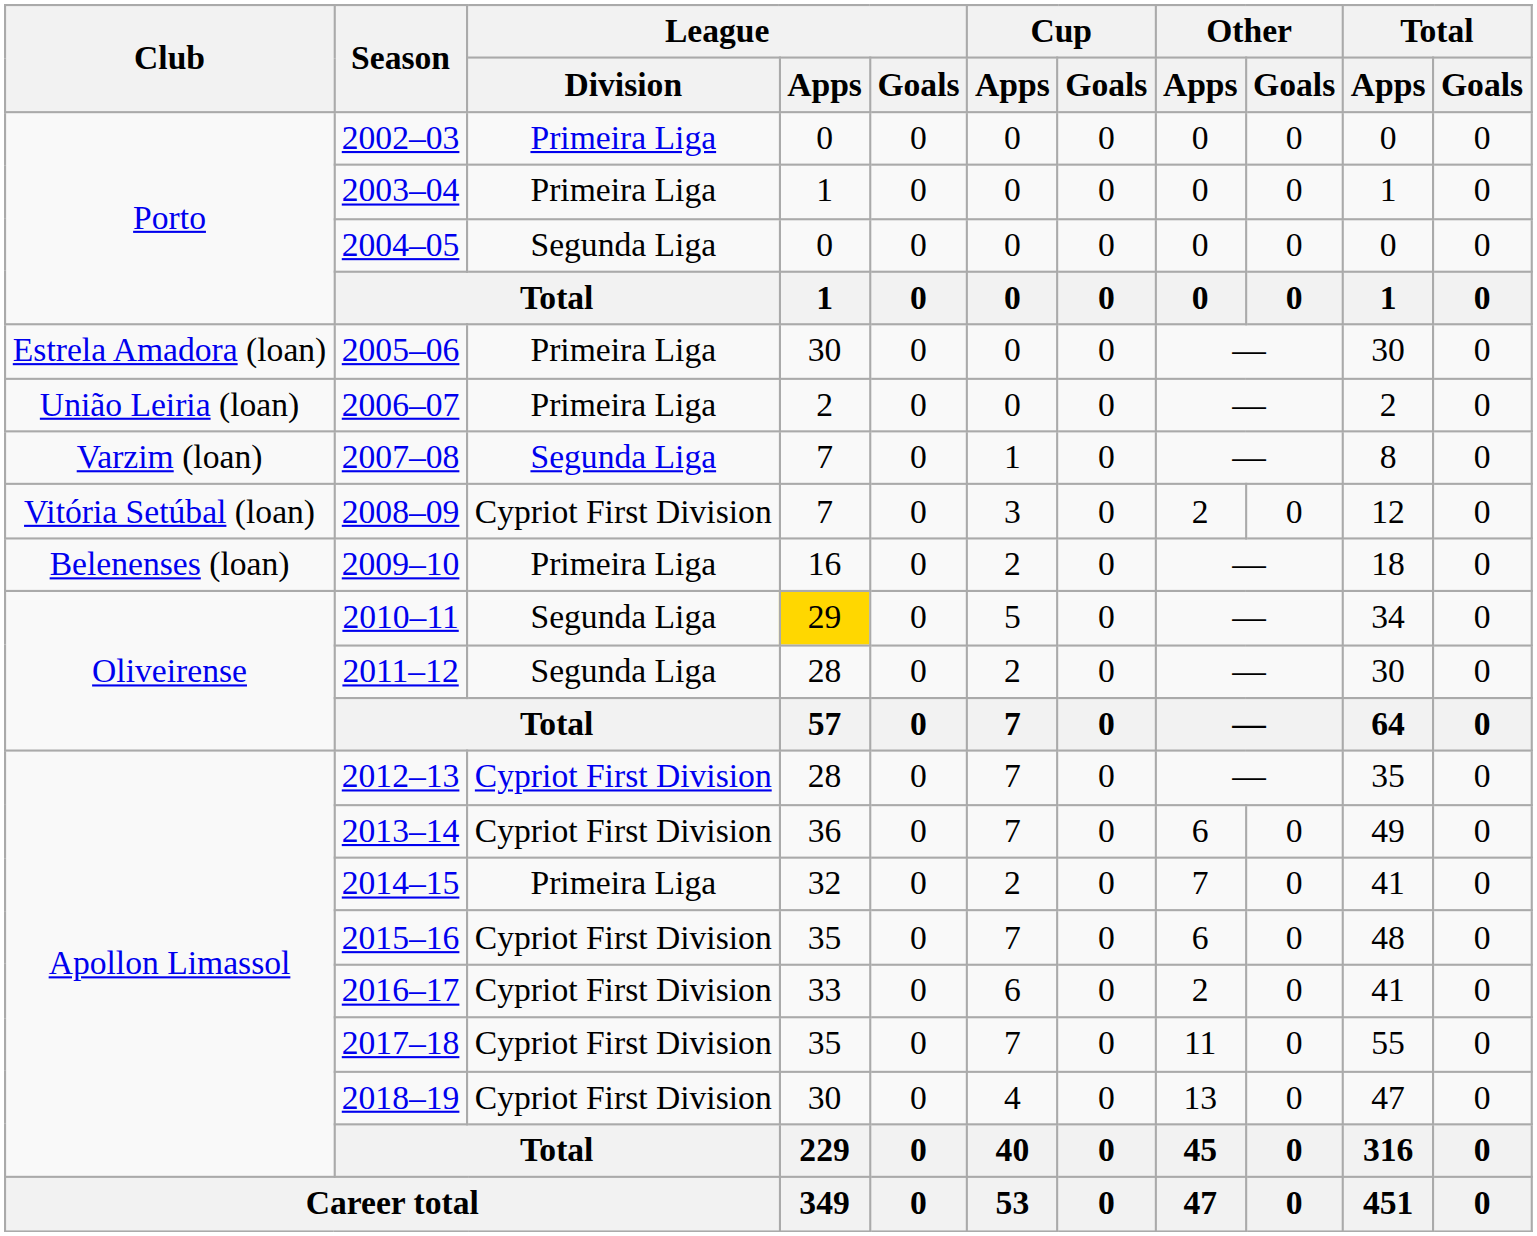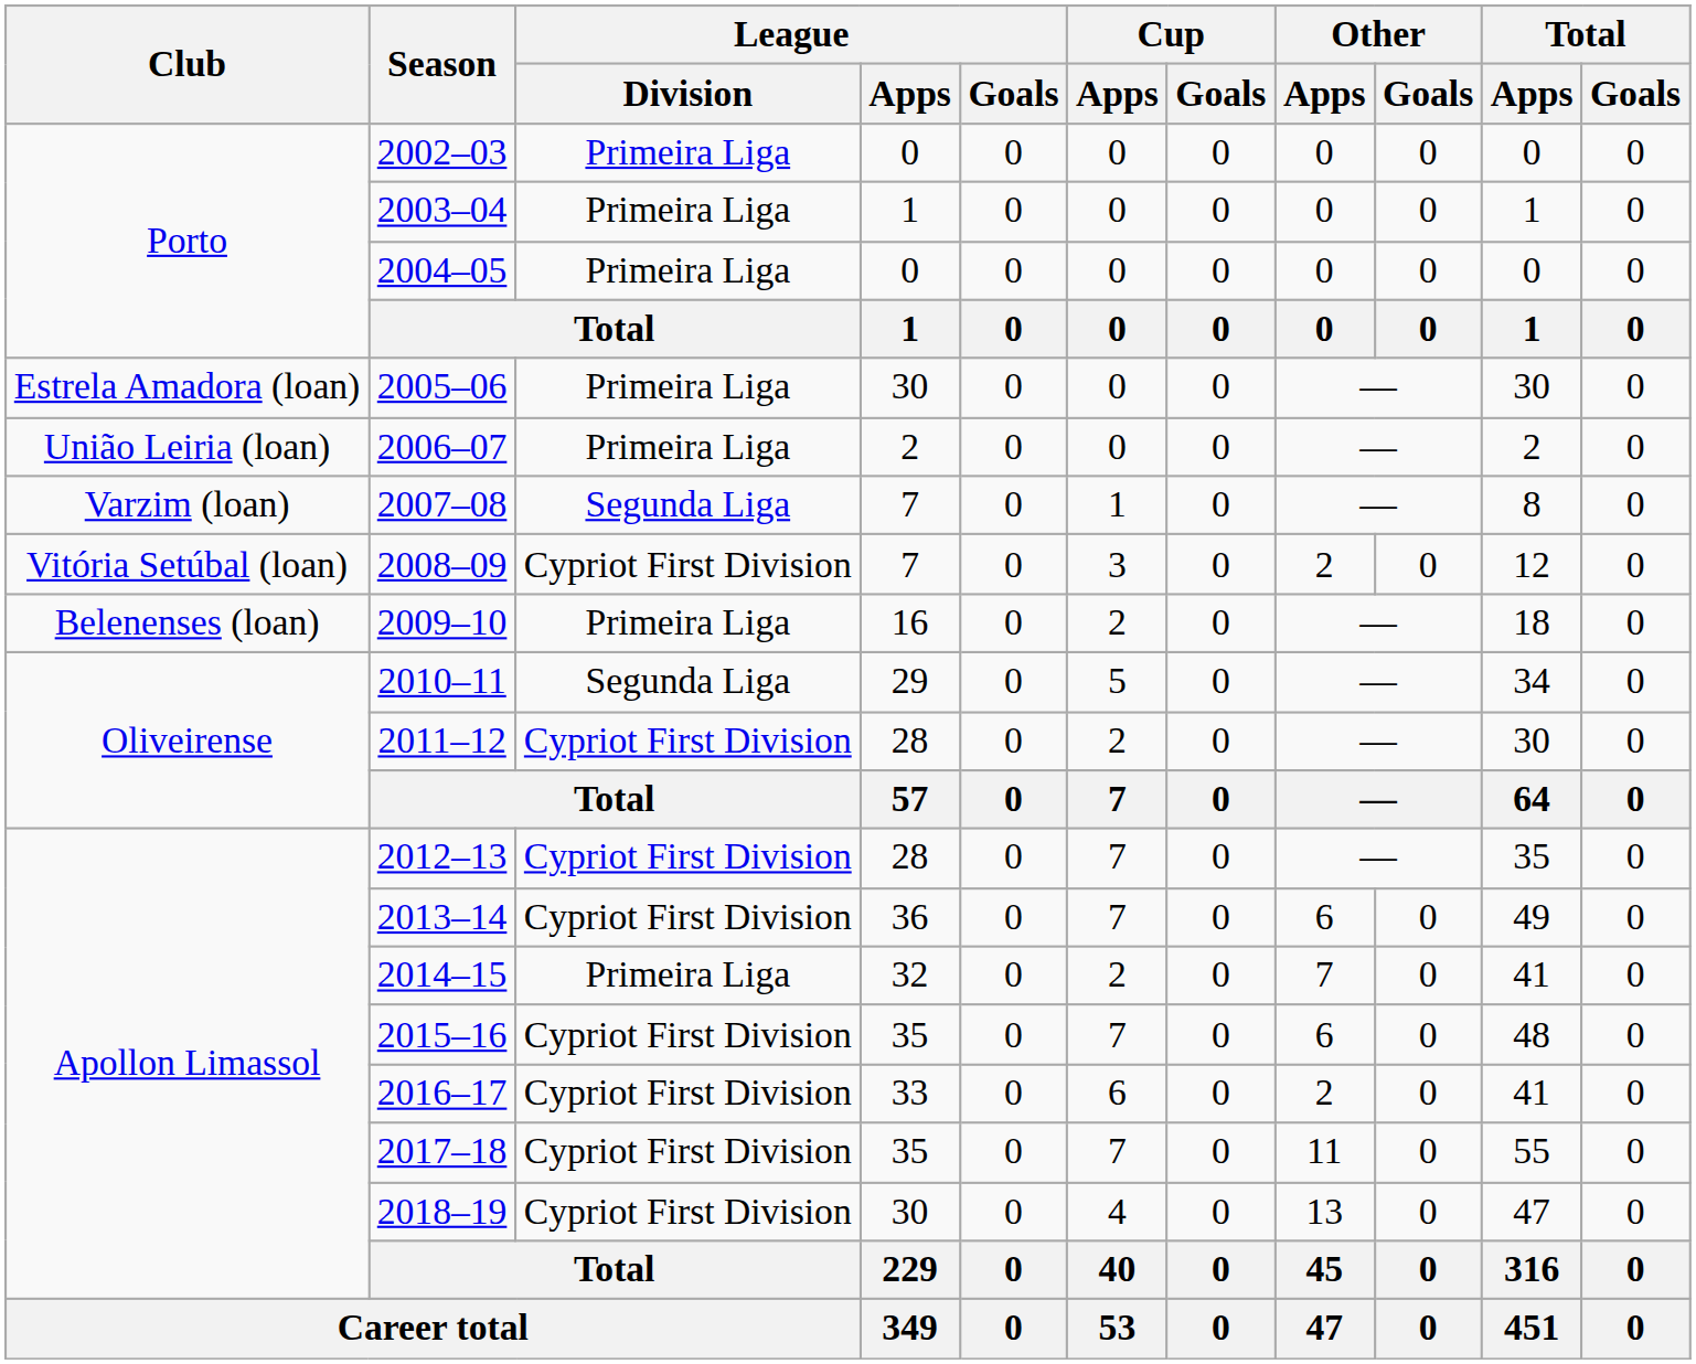 <table class="wikitable" style="text-align:center">
 <tr>
 <th rowspan="2">Club</th>
 <th rowspan="2">Season</th>
 <th colspan="3">League</th>
 <th colspan="2">Cup</th>
 <th colspan="2">Other</th>
 <th colspan="2">Total</th>
 </tr>
 <tr>
 <th>Division</th>
 <th>Apps</th>
 <th>Goals</th>
 <th>Apps</th>
 <th>Goals</th>
 <th>Apps</th>
 <th>Goals</th>
 <th>Apps</th>
 <th>Goals</th>
 </tr>
 <tr>
 <td rowspan="4"><a href='#'>Porto</a></td>
 <td><a href='#'>2002–03</a></td>
 <td><a href='#'>Primeira Liga</a></td>
 <td>0</td>
 <td>0</td>
 <td>0</td>
 <td>0</td>
 <td>0</td>
 <td>0</td>
 <td>0</td>
 <td>0</td>
 </tr>
 <tr>
 <td><a href='#'>2003–04</a></td>
 <td>Primeira Liga</td>
 <td>1</td>
 <td>0</td>
 <td>0</td>
 <td>0</td>
 <td>0</td>
 <td>0</td>
 <td>1</td>
 <td>0</td>
 </tr>
 <tr>
 <td><a href='#'>2004–05</a></td>
-<td>Segunda Liga</td>
+<td>Primeira Liga</td>
 <td>0</td>
 <td>0</td>
 <td>0</td>
 <td>0</td>
 <td>0</td>
 <td>0</td>
 <td>0</td>
 <td>0</td>
 </tr>
 <tr>
 <th colspan="2">Total</th>
 <th>1</th>
 <th>0</th>
 <th>0</th>
 <th>0</th>
 <th>0</th>
 <th>0</th>
 <th>1</th>
 <th>0</th>
 </tr>
 <tr>
 <td><a href='#'>Estrela Amadora</a> (loan)</td>
 <td><a href='#'>2005–06</a></td>
 <td>Primeira Liga</td>
 <td>30</td>
 <td>0</td>
 <td>0</td>
 <td>0</td>
 <td colspan="2">—</td>
 <td>30</td>
 <td>0</td>
 </tr>
 <tr>
 <td><a href='#'>União Leiria</a> (loan)</td>
 <td><a href='#'>2006–07</a></td>
 <td>Primeira Liga</td>
 <td>2</td>
 <td>0</td>
 <td>0</td>
 <td>0</td>
 <td colspan="2">—</td>
 <td>2</td>
 <td>0</td>
 </tr>
 <tr>
 <td><a href='#'>Varzim</a> (loan)</td>
 <td><a href='#'>2007–08</a></td>
 <td><a href='#'>Segunda Liga</a></td>
 <td>7</td>
 <td>0</td>
 <td>1</td>
 <td>0</td>
 <td colspan="2">—</td>
 <td>8</td>
 <td>0</td>
 </tr>
 <tr>
 <td><a href='#'>Vitória Setúbal</a> (loan)</td>
 <td><a href='#'>2008–09</a></td>
 <td>Cypriot First Division</td>
 <td>7</td>
 <td>0</td>
 <td>3</td>
 <td>0</td>
 <td>2</td>
 <td>0</td>
 <td>12</td>
 <td>0</td>
 </tr>
 <tr>
 <td><a href='#'>Belenenses</a> (loan)</td>
 <td><a href='#'>2009–10</a></td>
 <td>Primeira Liga</td>
 <td>16</td>
 <td>0</td>
 <td>2</td>
 <td>0</td>
 <td colspan="2">—</td>
 <td>18</td>
 <td>0</td>
 </tr>
 <tr>
 <td rowspan="3"><a href='#'>Oliveirense</a></td>
 <td><a href='#'>2010–11</a></td>
 <td>Segunda Liga</td>
-<td style="background: gold;">29</td>
+<td>29</td>
 <td>0</td>
 <td>5</td>
 <td>0</td>
 <td colspan="2">—</td>
 <td>34</td>
 <td>0</td>
 </tr>
 <tr>
 <td><a href='#'>2011–12</a></td>
-<td>Segunda Liga</td>
+<td><a href='#'>Cypriot First Division</a></td>
 <td>28</td>
 <td>0</td>
 <td>2</td>
 <td>0</td>
 <td colspan="2">—</td>
 <td>30</td>
 <td>0</td>
 </tr>
 <tr>
 <th colspan="2">Total</th>
 <th>57</th>
 <th>0</th>
 <th>7</th>
 <th>0</th>
 <th colspan="2">—</th>
 <th>64</th>
 <th>0</th>
 </tr>
 <tr>
 <td rowspan="8"><a href='#'>Apollon Limassol</a></td>
 <td><a href='#'>2012–13</a></td>
 <td><a href='#'>Cypriot First Division</a></td>
 <td>28</td>
 <td>0</td>
 <td>7</td>
 <td>0</td>
 <td colspan="2">—</td>
 <td>35</td>
 <td>0</td>
 </tr>
 <tr>
 <td><a href='#'>2013–14</a></td>
 <td>Cypriot First Division</td>
 <td>36</td>
 <td>0</td>
 <td>7</td>
 <td>0</td>
 <td>6</td>
 <td>0</td>
 <td>49</td>
 <td>0</td>
 </tr>
 <tr>
 <td><a href='#'>2014–15</a></td>
 <td>Primeira Liga</td>
 <td>32</td>
 <td>0</td>
 <td>2</td>
 <td>0</td>
 <td>7</td>
 <td>0</td>
 <td>41</td>
 <td>0</td>
 </tr>
 <tr>
 <td><a href='#'>2015–16</a></td>
 <td>Cypriot First Division</td>
 <td>35</td>
 <td>0</td>
 <td>7</td>
 <td>0</td>
 <td>6</td>
 <td>0</td>
 <td>48</td>
 <td>0</td>
 </tr>
 <tr>
 <td><a href='#'>2016–17</a></td>
 <td>Cypriot First Division</td>
 <td>33</td>
 <td>0</td>
 <td>6</td>
 <td>0</td>
 <td>2</td>
 <td>0</td>
 <td>41</td>
 <td>0</td>
 </tr>
 <tr>
 <td><a href='#'>2017–18</a></td>
 <td>Cypriot First Division</td>
 <td>35</td>
 <td>0</td>
 <td>7</td>
 <td>0</td>
 <td>11</td>
 <td>0</td>
 <td>55</td>
 <td>0</td>
 </tr>
 <tr>
 <td><a href='#'>2018–19</a></td>
 <td>Cypriot First Division</td>
 <td>30</td>
 <td>0</td>
 <td>4</td>
 <td>0</td>
 <td>13</td>
 <td>0</td>
 <td>47</td>
 <td>0</td>
 </tr>
 <tr>
 <th colspan="2">Total</th>
 <th>229</th>
 <th>0</th>
 <th>40</th>
 <th>0</th>
 <th>45</th>
 <th>0</th>
 <th>316</th>
 <th>0</th>
 </tr>
 <tr>
 <th colspan="3">Career total</th>
 <th>349</th>
 <th>0</th>
 <th>53</th>
 <th>0</th>
 <th>47</th>
 <th>0</th>
 <th>451</th>
 <th>0</th>
 </tr>
 </table>
